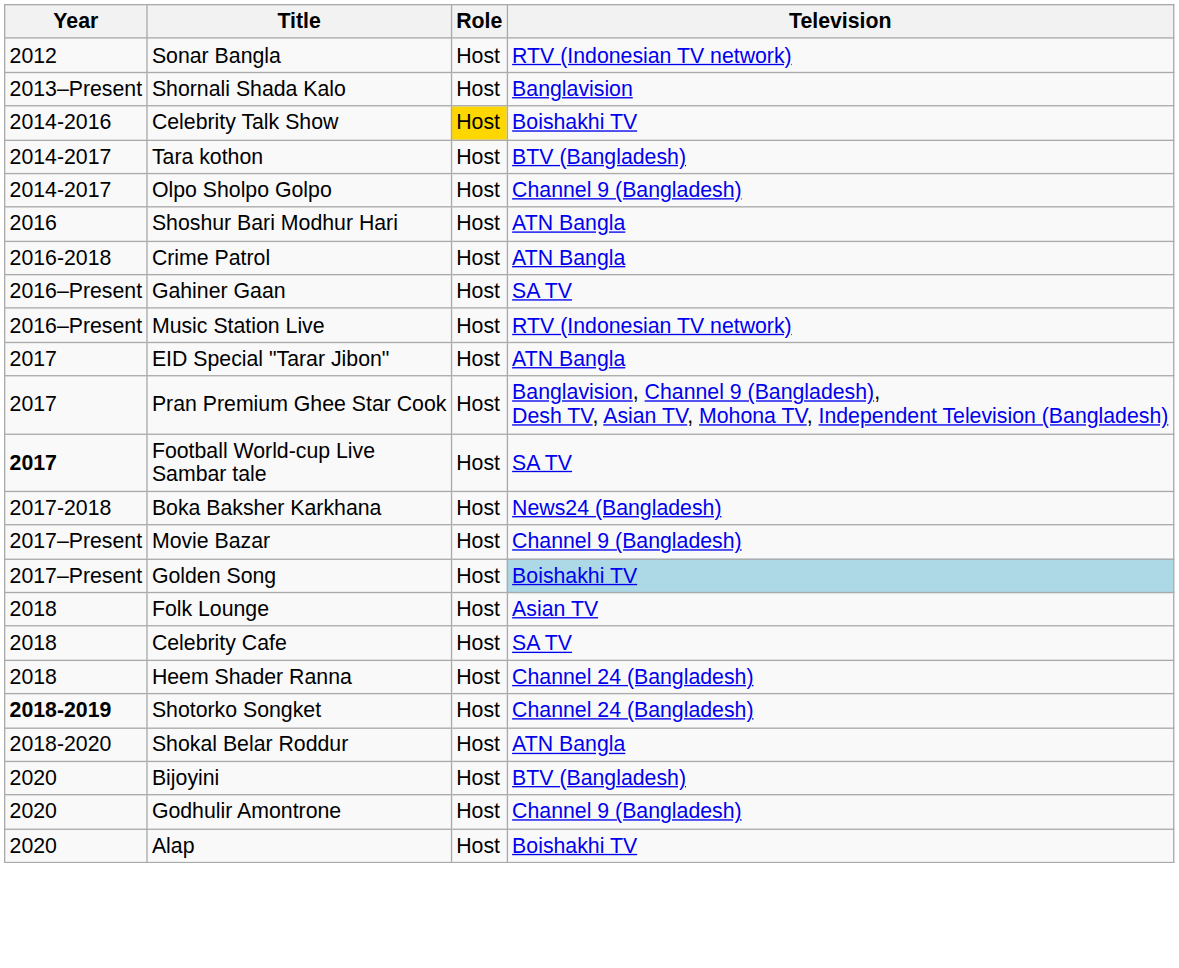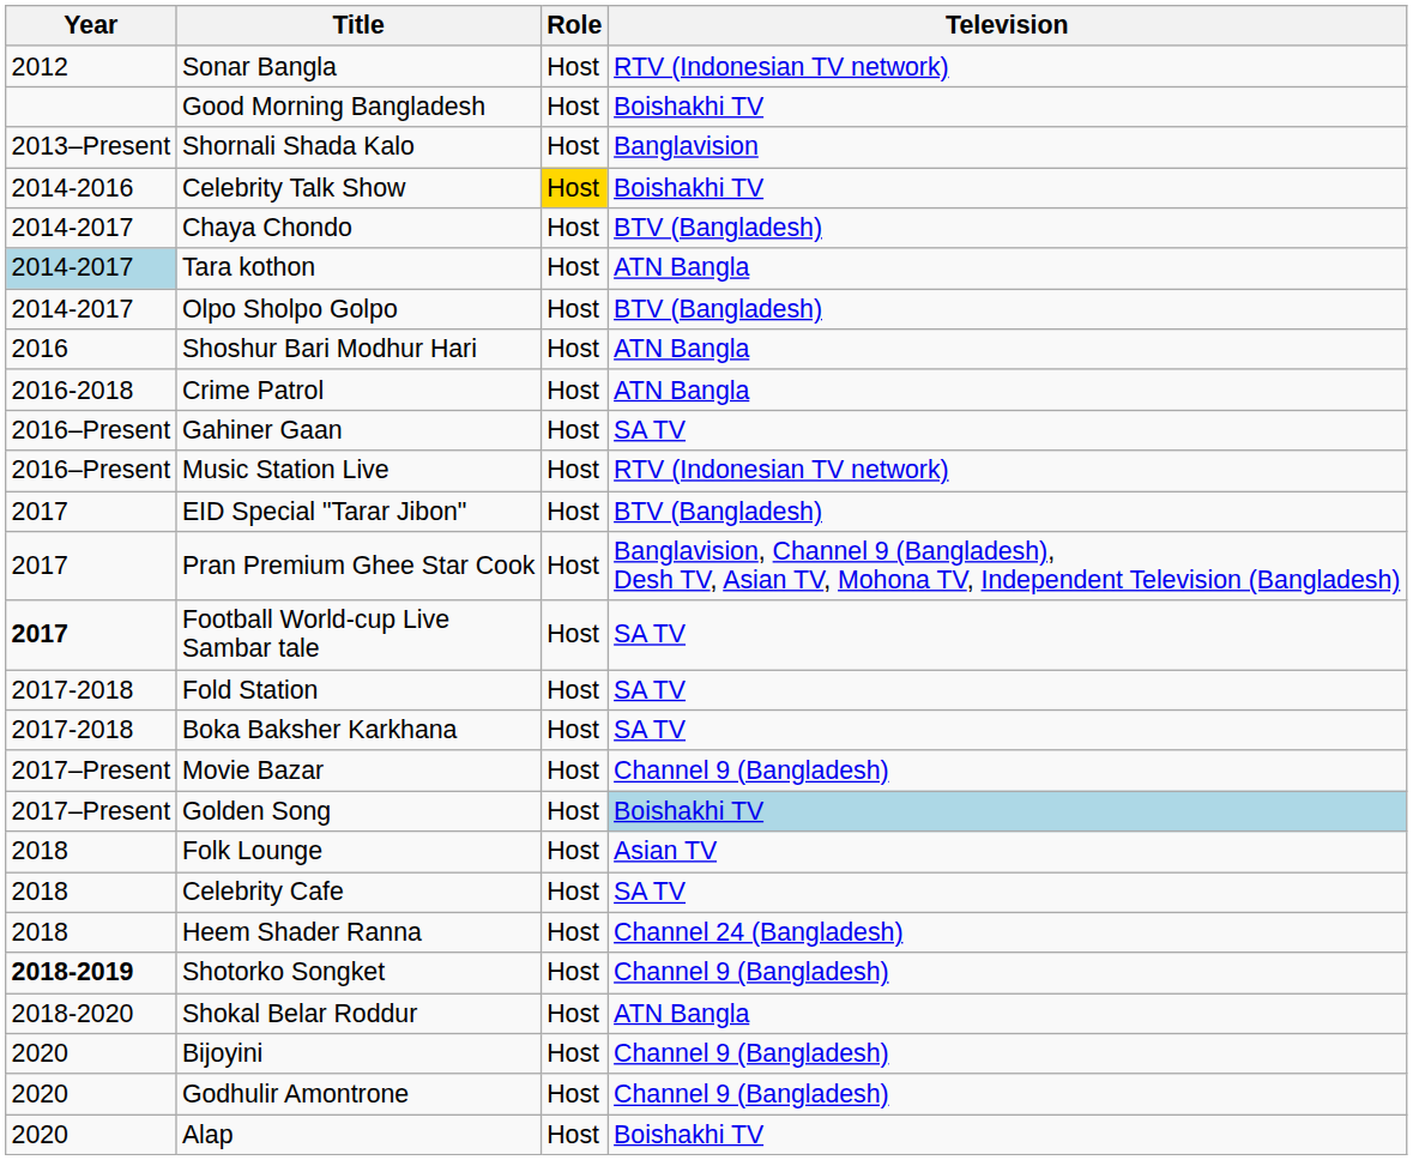 <table class="wikitable">
 <tr>
 <th>Year</th>
 <th>Title</th>
 <th>Role</th>
 <th>Television</th>
 </tr>
 <tr>
 <td>2012</td>
 <td>Sonar Bangla</td>
 <td>Host</td>
 <td><a href='#'>RTV (Indonesian TV network)</a></td>
+</tr>
+<tr>
+<td></td>
+<td>Good Morning Bangladesh</td>
+<td>Host</td>
+<td><a href='#'>Boishakhi TV</a></td>
 </tr>
 <tr>
 <td>2013–Present</td>
 <td>Shornali Shada Kalo</td>
 <td>Host</td>
 <td><a href='#'>Banglavision</a></td>
 </tr>
 <tr>
 <td>2014-2016</td>
 <td>Celebrity Talk Show</td>
 <td style="background: gold;">Host</td>
 <td><a href='#'>Boishakhi TV</a></td>
 </tr>
 <tr>
 <td>2014-2017</td>
+<td>Chaya Chondo</td>
+<td>Host</td>
+<td><a href='#'>BTV (Bangladesh)</a></td>
+</tr>
+<tr>
+<td style="background: lightblue;">2014-2017</td>
 <td>Tara kothon</td>
 <td>Host</td>
-<td><a href='#'>BTV (Bangladesh)</a></td>
+<td><a href='#'>ATN Bangla</a></td>
 </tr>
 <tr>
 <td>2014-2017</td>
 <td>Olpo Sholpo Golpo</td>
 <td>Host</td>
-<td><a href='#'>Channel 9 (Bangladesh)</a></td>
+<td><a href='#'>BTV (Bangladesh)</a></td>
 </tr>
 <tr>
 <td>2016</td>
 <td>Shoshur Bari Modhur Hari</td>
 <td>Host</td>
 <td><a href='#'>ATN Bangla</a></td>
 </tr>
 <tr>
 <td>2016-2018</td>
 <td>Crime Patrol</td>
 <td>Host</td>
 <td><a href='#'>ATN Bangla</a></td>
 </tr>
 <tr>
 <td>2016–Present</td>
 <td>Gahiner Gaan</td>
 <td>Host</td>
 <td><a href='#'>SA TV</a></td>
 </tr>
 <tr>
 <td>2016–Present</td>
 <td>Music Station Live</td>
 <td>Host</td>
 <td><a href='#'>RTV (Indonesian TV network)</a></td>
 </tr>
 <tr>
 <td>2017</td>
 <td>EID Special "Tarar Jibon"</td>
 <td>Host</td>
-<td><a href='#'>ATN Bangla</a></td>
+<td><a href='#'>BTV (Bangladesh)</a></td>
 </tr>
 <tr>
 <td>2017</td>
 <td>Pran Premium Ghee Star Cook</td>
 <td>Host</td>
 <td><a href='#'>Banglavision</a>, <a href='#'>Channel 9 (Bangladesh)</a>,<br><a href='#'>Desh TV</a>, <a href='#'>Asian TV</a>, <a href='#'>Mohona TV</a>, <a href='#'>Independent Television (Bangladesh)</a></td>
 </tr>
 <tr>
 <td><strong>2017</strong></td>
 <td>Football World-cup Live<br>Sambar tale</td>
 <td>Host</td>
 <td><a href='#'>SA TV</a></td>
 </tr>
 <tr>
 <td>2017-2018</td>
+<td>Fold Station</td>
+<td>Host</td>
+<td><a href='#'>SA TV</a></td>
+</tr>
+<tr>
+<td>2017-2018</td>
 <td>Boka Baksher Karkhana</td>
 <td>Host</td>
-<td><a href='#'>News24 (Bangladesh)</a></td>
+<td><a href='#'>SA TV</a></td>
 </tr>
 <tr>
 <td>2017–Present</td>
 <td>Movie Bazar</td>
 <td>Host</td>
 <td><a href='#'>Channel 9 (Bangladesh)</a></td>
 </tr>
 <tr>
 <td>2017–Present</td>
 <td>Golden Song</td>
 <td>Host</td>
 <td style="background: lightblue;"><a href='#'>Boishakhi TV</a></td>
 </tr>
 <tr>
 <td>2018</td>
 <td>Folk Lounge</td>
 <td>Host</td>
 <td><a href='#'>Asian TV</a></td>
 </tr>
 <tr>
 <td>2018</td>
 <td>Celebrity Cafe</td>
 <td>Host</td>
 <td><a href='#'>SA TV</a></td>
 </tr>
 <tr>
 <td>2018</td>
 <td>Heem Shader Ranna</td>
 <td>Host</td>
 <td><a href='#'>Channel 24 (Bangladesh)</a></td>
 </tr>
 <tr>
 <td><strong>2018-2019</strong></td>
 <td>Shotorko Songket</td>
 <td>Host</td>
-<td><a href='#'>Channel 24 (Bangladesh)</a></td>
+<td><a href='#'>Channel 9 (Bangladesh)</a></td>
 </tr>
 <tr>
 <td>2018-2020</td>
 <td>Shokal Belar Roddur</td>
 <td>Host</td>
 <td><a href='#'>ATN Bangla</a></td>
 </tr>
 <tr>
 <td>2020</td>
 <td>Bijoyini</td>
 <td>Host</td>
-<td><a href='#'>BTV (Bangladesh)</a></td>
+<td><a href='#'>Channel 9 (Bangladesh)</a></td>
 </tr>
 <tr>
 <td>2020</td>
 <td>Godhulir Amontrone</td>
 <td>Host</td>
 <td><a href='#'>Channel 9 (Bangladesh)</a></td>
 </tr>
 <tr>
 <td>2020</td>
 <td>Alap</td>
 <td>Host</td>
 <td><a href='#'>Boishakhi TV</a></td>
 </tr>
 </table>
